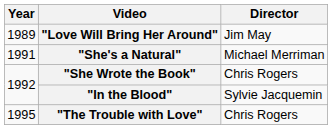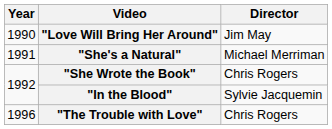 <table class="wikitable plainrowheaders">
 <tr>
 <th>Year</th>
 <th style="width:14em;">Video</th>
 <th>Director</th>
 </tr>
 <tr>
-<td>1989</td>
+<td>1990</td>
 <th scope="row">"Love Will Bring Her Around"</th>
 <td>Jim May</td>
 </tr>
 <tr>
 <td>1991</td>
 <th scope="row">"She's a Natural"</th>
 <td>Michael Merriman</td>
 </tr>
 <tr>
 <td rowspan="2">1992</td>
 <th scope="row">"She Wrote the Book"</th>
 <td>Chris Rogers</td>
 </tr>
 <tr>
 <th scope="row">"In the Blood"</th>
 <td>Sylvie Jacquemin</td>
 </tr>
 <tr>
-<td>1995</td>
+<td>1996</td>
 <th scope="row">"The Trouble with Love"</th>
 <td>Chris Rogers</td>
 </tr>
 </table>
